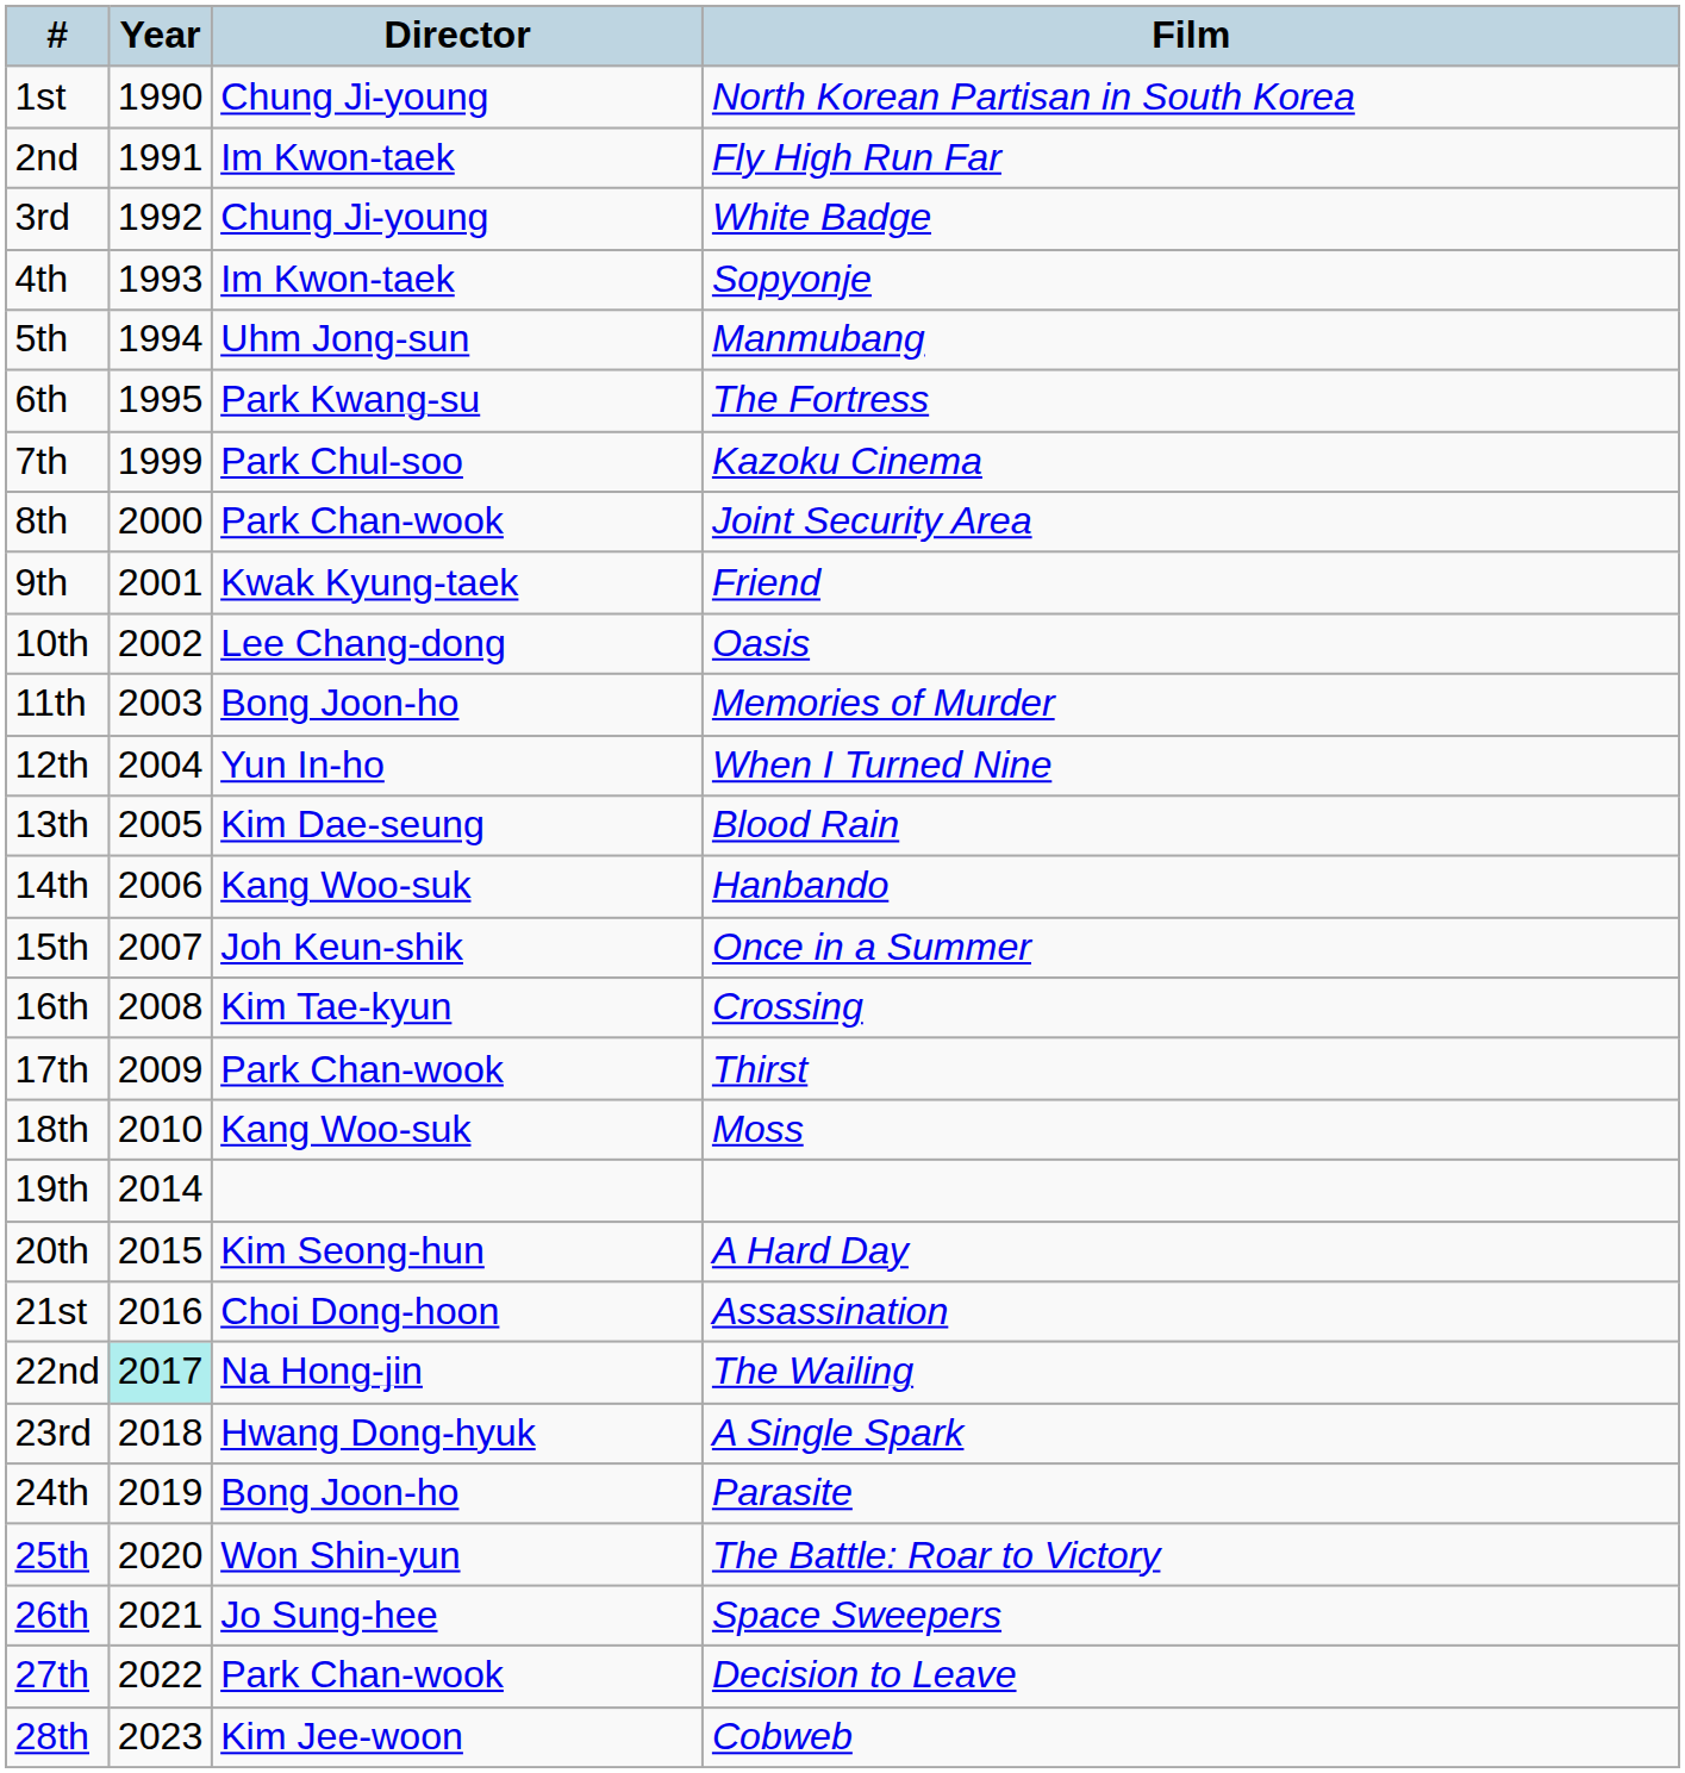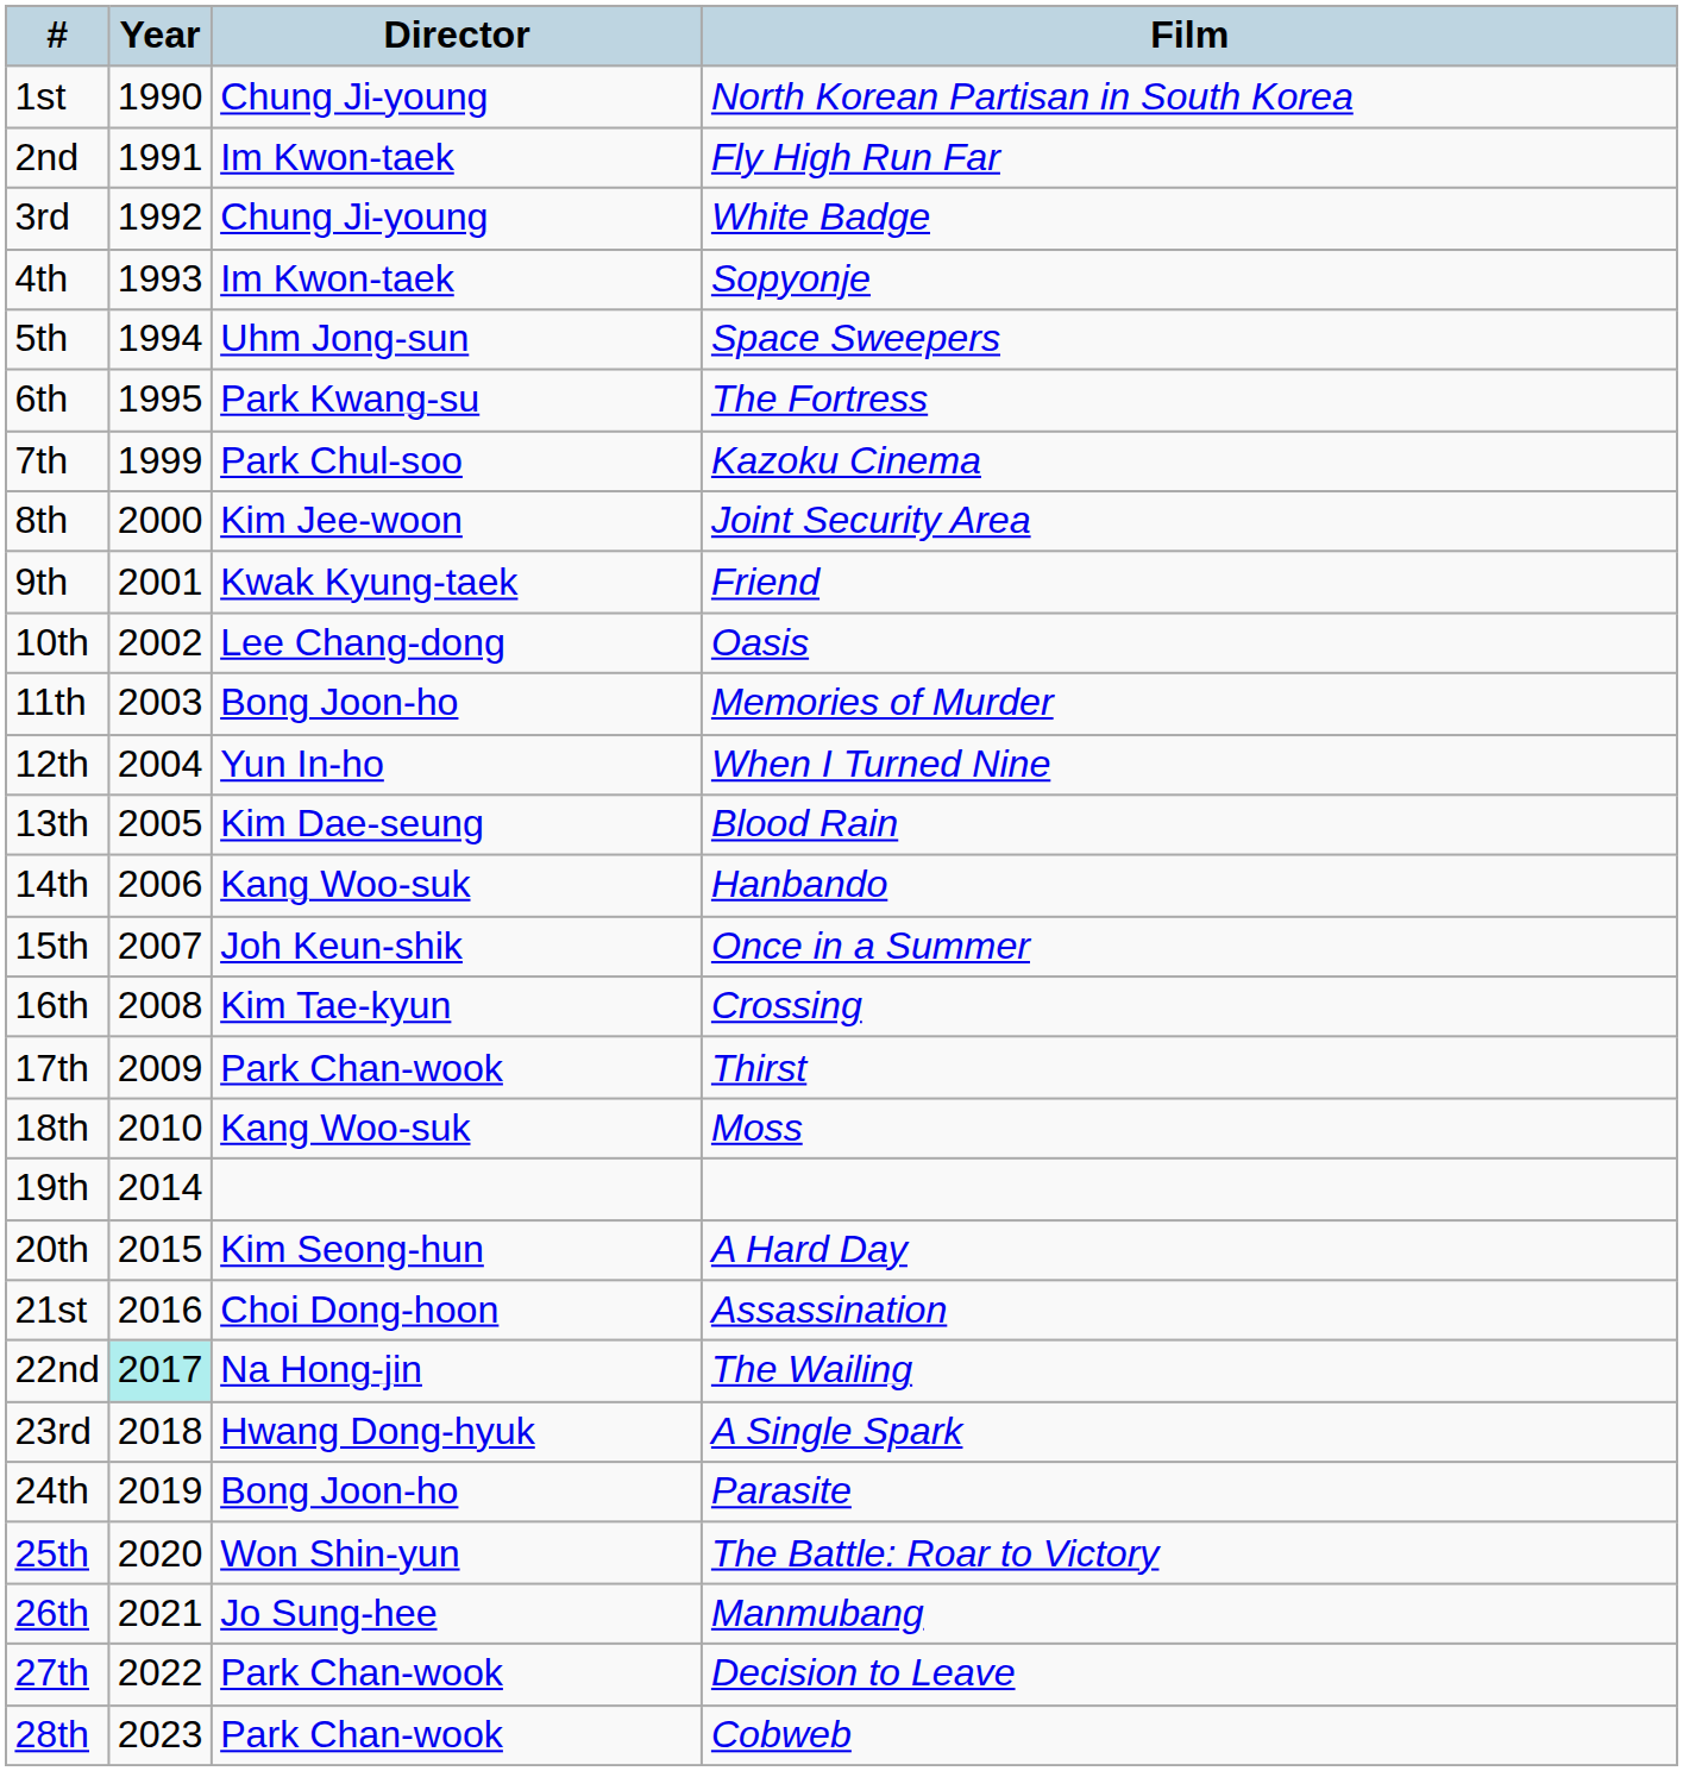 <table class="wikitable" style="width:700px">
 <tr>
 <th style="background:#BED5E1; width:10px">#</th>
 <th style="background:#BED5E1; width:10px">Year</th>
 <th style="background:#BED5E1;">Director</th>
 <th style="background:#BED5E1;">Film</th>
 </tr>
 <tr>
 <td>1st</td>
 <td>1990</td>
 <td><a href='#'>Chung Ji-young</a></td>
 <td><em><a href='#'>North Korean Partisan in South Korea</a></em></td>
 </tr>
 <tr>
 <td>2nd</td>
 <td>1991</td>
 <td><a href='#'>Im Kwon-taek</a></td>
 <td><em><a href='#'>Fly High Run Far</a></em></td>
 </tr>
 <tr>
 <td>3rd</td>
 <td>1992</td>
 <td><a href='#'>Chung Ji-young</a></td>
 <td><em><a href='#'>White Badge</a></em></td>
 </tr>
 <tr>
 <td>4th</td>
 <td>1993</td>
 <td><a href='#'>Im Kwon-taek</a></td>
 <td><em><a href='#'>Sopyonje</a></em></td>
 </tr>
 <tr>
 <td>5th</td>
 <td>1994</td>
 <td><a href='#'>Uhm Jong-sun</a></td>
-<td><em><a href='#'>Manmubang</a></em></td>
+<td><em><a href='#'>Space Sweepers</a></em></td>
 </tr>
 <tr>
 <td>6th</td>
 <td>1995</td>
 <td><a href='#'>Park Kwang-su</a></td>
 <td><em><a href='#'>The Fortress</a></em></td>
 </tr>
 <tr>
 <td>7th</td>
 <td>1999</td>
 <td><a href='#'>Park Chul-soo</a></td>
 <td><em><a href='#'>Kazoku Cinema</a></em></td>
 </tr>
 <tr>
 <td>8th</td>
 <td>2000</td>
-<td><a href='#'>Park Chan-wook</a></td>
+<td><a href='#'>Kim Jee-woon</a></td>
 <td><em><a href='#'>Joint Security Area</a></em></td>
 </tr>
 <tr>
 <td>9th</td>
 <td>2001</td>
 <td><a href='#'>Kwak Kyung-taek</a></td>
 <td><em><a href='#'>Friend</a></em></td>
 </tr>
 <tr>
 <td>10th</td>
 <td>2002</td>
 <td><a href='#'>Lee Chang-dong</a></td>
 <td><em><a href='#'>Oasis</a></em></td>
 </tr>
 <tr>
 <td>11th</td>
 <td>2003</td>
 <td><a href='#'>Bong Joon-ho</a></td>
 <td><em><a href='#'>Memories of Murder</a></em></td>
 </tr>
 <tr>
 <td>12th</td>
 <td>2004</td>
 <td><a href='#'>Yun In-ho</a></td>
 <td><em><a href='#'>When I Turned Nine</a></em></td>
 </tr>
 <tr>
 <td>13th</td>
 <td>2005</td>
 <td><a href='#'>Kim Dae-seung</a></td>
 <td><em><a href='#'>Blood Rain</a></em></td>
 </tr>
 <tr>
 <td>14th</td>
 <td>2006</td>
 <td><a href='#'>Kang Woo-suk</a></td>
 <td><em><a href='#'>Hanbando</a></em></td>
 </tr>
 <tr>
 <td>15th</td>
 <td>2007</td>
 <td><a href='#'>Joh Keun-shik</a></td>
 <td><em><a href='#'>Once in a Summer</a></em></td>
 </tr>
 <tr>
 <td>16th</td>
 <td>2008</td>
 <td><a href='#'>Kim Tae-kyun</a></td>
 <td><em><a href='#'>Crossing</a></em></td>
 </tr>
 <tr>
 <td>17th</td>
 <td>2009</td>
 <td><a href='#'>Park Chan-wook</a></td>
 <td><em><a href='#'>Thirst</a></em></td>
 </tr>
 <tr>
 <td>18th</td>
 <td>2010</td>
 <td><a href='#'>Kang Woo-suk</a></td>
 <td><em><a href='#'>Moss</a></em></td>
 </tr>
 <tr>
 <td>19th</td>
 <td>2014</td>
 <td></td>
 <td></td>
 </tr>
 <tr>
 <td>20th</td>
 <td>2015</td>
 <td><a href='#'>Kim Seong-hun</a></td>
 <td><em><a href='#'>A Hard Day</a></em></td>
 </tr>
 <tr>
 <td>21st</td>
 <td>2016</td>
 <td><a href='#'>Choi Dong-hoon</a></td>
 <td><em><a href='#'>Assassination</a></em></td>
 </tr>
 <tr>
 <td>22nd</td>
 <td style="background: paleturquoise;">2017</td>
 <td><a href='#'>Na Hong-jin</a></td>
 <td><em><a href='#'>The Wailing</a></em></td>
 </tr>
 <tr>
 <td>23rd</td>
 <td>2018</td>
 <td><a href='#'>Hwang Dong-hyuk</a></td>
 <td><em><a href='#'>A Single Spark</a></em></td>
 </tr>
 <tr>
 <td>24th</td>
 <td>2019</td>
 <td><a href='#'>Bong Joon-ho</a></td>
 <td><em><a href='#'>Parasite</a></em></td>
 </tr>
 <tr>
 <td><a href='#'>25th</a></td>
 <td>2020</td>
 <td><a href='#'>Won Shin-yun</a></td>
 <td><em><a href='#'>The Battle: Roar to Victory</a></em></td>
 </tr>
 <tr>
 <td><a href='#'>26th</a></td>
 <td>2021</td>
 <td><a href='#'>Jo Sung-hee</a></td>
-<td><em><a href='#'>Space Sweepers</a></em></td>
+<td><em><a href='#'>Manmubang</a></em></td>
 </tr>
 <tr>
 <td><a href='#'>27th</a></td>
 <td>2022</td>
 <td><a href='#'>Park Chan-wook</a></td>
 <td><em><a href='#'>Decision to Leave</a></em></td>
 </tr>
 <tr>
 <td><a href='#'>28th</a></td>
 <td>2023</td>
-<td><a href='#'>Kim Jee-woon</a></td>
+<td><a href='#'>Park Chan-wook</a></td>
 <td><em><a href='#'>Cobweb</a></em></td>
 </tr>
 <tr>
 </tr>
 </table>
